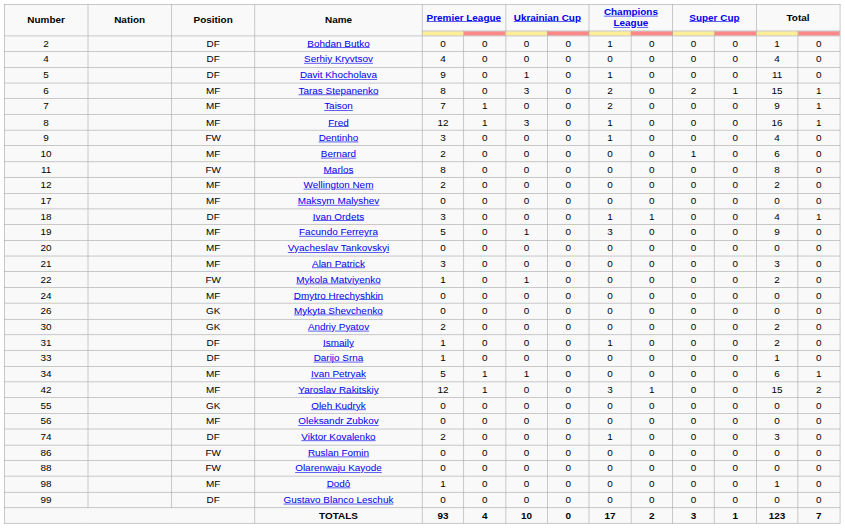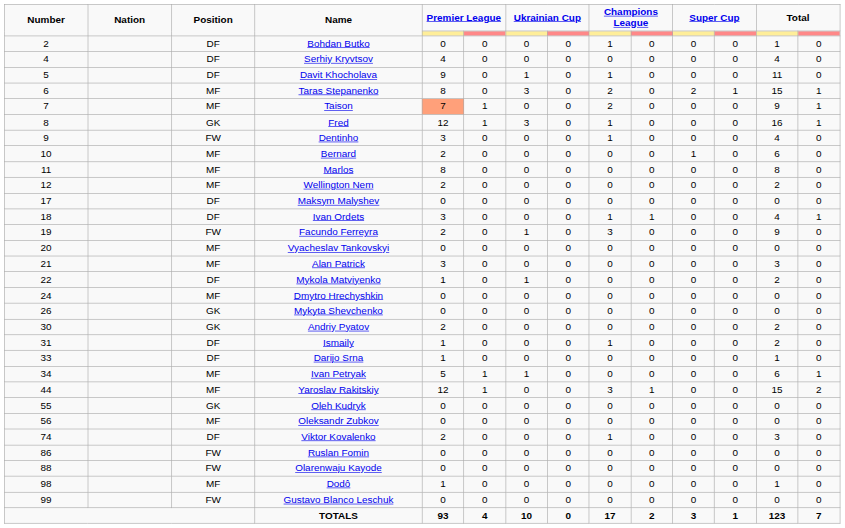 <table class="wikitable" style="font-size: 100%; text-align: center;">
 <tr>
 <td rowspan="2" width="10%" align="center"><strong>Number</strong></td>
 <td rowspan="2" width="10%" align="center"><strong>Nation</strong></td>
 <td rowspan="2" width="10%" align="center"><strong>Position</strong></td>
 <td rowspan="2" width="20%" align="center"><strong>Name</strong></td>
 <td colspan="2" align="center"><strong><a href='#'>Premier League</a></strong></td>
 <td colspan="2" align="center"><strong><a href='#'>Ukrainian Cup</a></strong></td>
 <td colspan="2" align="center"><strong><a href='#'>Champions League</a></strong></td>
 <td colspan="2" align="center"><strong><a href='#'>Super Cup</a></strong></td>
 <td colspan="2" align="center"><strong>Total</strong></td>
 </tr>
 <tr>
 <th width=60 style="background: #FFEE99"></th>
 <th width=60 style="background: #FF8888"></th>
 <th width=60 style="background: #FFEE99"></th>
 <th width=60 style="background: #FF8888"></th>
 <th width=60 style="background: #FFEE99"></th>
 <th width=60 style="background: #FF8888"></th>
 <th width=60 style="background: #FFEE99"></th>
 <th width=60 style="background: #FF8888"></th>
 <th width=60 style="background: #FFEE99"></th>
 <th width=60 style="background: #FF8888"></th>
 </tr>
 <tr>
 <td>2</td>
 <td></td>
 <td>DF</td>
 <td><a href='#'>Bohdan Butko</a></td>
 <td>0</td>
 <td>0</td>
 <td>0</td>
 <td>0</td>
 <td>1</td>
 <td>0</td>
 <td>0</td>
 <td>0</td>
 <td>1</td>
 <td>0</td>
 </tr>
 <tr>
 <td>4</td>
 <td></td>
 <td>DF</td>
 <td><a href='#'>Serhiy Kryvtsov</a></td>
 <td>4</td>
 <td>0</td>
 <td>0</td>
 <td>0</td>
 <td>0</td>
 <td>0</td>
 <td>0</td>
 <td>0</td>
 <td>4</td>
 <td>0</td>
 </tr>
 <tr>
 <td>5</td>
 <td></td>
 <td>DF</td>
 <td><a href='#'>Davit Khocholava</a></td>
 <td>9</td>
 <td>0</td>
 <td>1</td>
 <td>0</td>
 <td>1</td>
 <td>0</td>
 <td>0</td>
 <td>0</td>
 <td>11</td>
 <td>0</td>
 </tr>
 <tr>
 <td>6</td>
 <td></td>
 <td>MF</td>
 <td><a href='#'>Taras Stepanenko</a></td>
 <td>8</td>
 <td>0</td>
 <td>3</td>
 <td>0</td>
 <td>2</td>
 <td>0</td>
 <td>2</td>
 <td>1</td>
 <td>15</td>
 <td>1</td>
 </tr>
 <tr>
 <td>7</td>
 <td></td>
 <td>MF</td>
 <td><a href='#'>Taison</a></td>
-<td>7</td>
+<td style="background: lightsalmon;">7</td>
 <td>1</td>
 <td>0</td>
 <td>0</td>
 <td>2</td>
 <td>0</td>
 <td>0</td>
 <td>0</td>
 <td>9</td>
 <td>1</td>
 </tr>
 <tr>
 <td>8</td>
 <td></td>
-<td>MF</td>
+<td>GK</td>
 <td><a href='#'>Fred</a></td>
 <td>12</td>
 <td>1</td>
 <td>3</td>
 <td>0</td>
 <td>1</td>
 <td>0</td>
 <td>0</td>
 <td>0</td>
 <td>16</td>
 <td>1</td>
 </tr>
 <tr>
 <td>9</td>
 <td></td>
 <td>FW</td>
 <td><a href='#'>Dentinho</a></td>
 <td>3</td>
 <td>0</td>
 <td>0</td>
 <td>0</td>
 <td>1</td>
 <td>0</td>
 <td>0</td>
 <td>0</td>
 <td>4</td>
 <td>0</td>
 </tr>
 <tr>
 <td>10</td>
 <td></td>
 <td>MF</td>
 <td><a href='#'>Bernard</a></td>
 <td>2</td>
 <td>0</td>
 <td>0</td>
 <td>0</td>
 <td>0</td>
 <td>0</td>
 <td>1</td>
 <td>0</td>
 <td>6</td>
 <td>0</td>
 </tr>
 <tr>
 <td>11</td>
 <td></td>
-<td>FW</td>
+<td>MF</td>
 <td><a href='#'>Marlos</a></td>
 <td>8</td>
 <td>0</td>
 <td>0</td>
 <td>0</td>
 <td>0</td>
 <td>0</td>
 <td>0</td>
 <td>0</td>
 <td>8</td>
 <td>0</td>
 </tr>
 <tr>
 <td>12</td>
 <td></td>
 <td>MF</td>
 <td><a href='#'>Wellington Nem</a></td>
 <td>2</td>
 <td>0</td>
 <td>0</td>
 <td>0</td>
 <td>0</td>
 <td>0</td>
 <td>0</td>
 <td>0</td>
 <td>2</td>
 <td>0</td>
 </tr>
 <tr>
 <td>17</td>
 <td></td>
-<td>MF</td>
+<td>DF</td>
 <td><a href='#'>Maksym Malyshev</a></td>
 <td>0</td>
 <td>0</td>
 <td>0</td>
 <td>0</td>
 <td>0</td>
 <td>0</td>
 <td>0</td>
 <td>0</td>
 <td>0</td>
 <td>0</td>
 </tr>
 <tr>
 <td>18</td>
 <td></td>
 <td>DF</td>
 <td><a href='#'>Ivan Ordets</a></td>
 <td>3</td>
 <td>0</td>
 <td>0</td>
 <td>0</td>
 <td>1</td>
 <td>1</td>
 <td>0</td>
 <td>0</td>
 <td>4</td>
 <td>1</td>
 </tr>
 <tr>
 <td>19</td>
 <td></td>
-<td>MF</td>
+<td>FW</td>
 <td><a href='#'>Facundo Ferreyra</a></td>
-<td>5</td>
+<td>2</td>
 <td>0</td>
 <td>1</td>
 <td>0</td>
 <td>3</td>
 <td>0</td>
 <td>0</td>
 <td>0</td>
 <td>9</td>
 <td>0</td>
 </tr>
 <tr>
 <td>20</td>
 <td></td>
 <td>MF</td>
 <td><a href='#'>Vyacheslav Tankovskyi</a></td>
 <td>0</td>
 <td>0</td>
 <td>0</td>
 <td>0</td>
 <td>0</td>
 <td>0</td>
 <td>0</td>
 <td>0</td>
 <td>0</td>
 <td>0</td>
 </tr>
 <tr>
 <td>21</td>
 <td></td>
 <td>MF</td>
 <td><a href='#'>Alan Patrick</a></td>
 <td>3</td>
 <td>0</td>
 <td>0</td>
 <td>0</td>
 <td>0</td>
 <td>0</td>
 <td>0</td>
 <td>0</td>
 <td>3</td>
 <td>0</td>
 </tr>
 <tr>
 <td>22</td>
 <td></td>
-<td>FW</td>
+<td>DF</td>
 <td><a href='#'>Mykola Matviyenko</a></td>
 <td>1</td>
 <td>0</td>
 <td>1</td>
 <td>0</td>
 <td>0</td>
 <td>0</td>
 <td>0</td>
 <td>0</td>
 <td>2</td>
 <td>0</td>
 </tr>
 <tr>
 <td>24</td>
 <td></td>
 <td>MF</td>
 <td><a href='#'>Dmytro Hrechyshkin</a></td>
 <td>0</td>
 <td>0</td>
 <td>0</td>
 <td>0</td>
 <td>0</td>
 <td>0</td>
 <td>0</td>
 <td>0</td>
 <td>0</td>
 <td>0</td>
 </tr>
 <tr>
 <td>26</td>
 <td></td>
 <td>GK</td>
 <td><a href='#'>Mykyta Shevchenko</a></td>
 <td>0</td>
 <td>0</td>
 <td>0</td>
 <td>0</td>
 <td>0</td>
 <td>0</td>
 <td>0</td>
 <td>0</td>
 <td>0</td>
 <td>0</td>
 </tr>
 <tr>
 <td>30</td>
 <td></td>
 <td>GK</td>
 <td><a href='#'>Andriy Pyatov</a></td>
 <td>2</td>
 <td>0</td>
 <td>0</td>
 <td>0</td>
 <td>0</td>
 <td>0</td>
 <td>0</td>
 <td>0</td>
 <td>2</td>
 <td>0</td>
 </tr>
 <tr>
 <td>31</td>
 <td></td>
 <td>DF</td>
 <td><a href='#'>Ismaily</a></td>
 <td>1</td>
 <td>0</td>
 <td>0</td>
 <td>0</td>
 <td>1</td>
 <td>0</td>
 <td>0</td>
 <td>0</td>
 <td>2</td>
 <td>0</td>
 </tr>
 <tr>
 <td>33</td>
 <td></td>
 <td>DF</td>
 <td><a href='#'>Darijo Srna</a></td>
 <td>1</td>
 <td>0</td>
 <td>0</td>
 <td>0</td>
 <td>0</td>
 <td>0</td>
 <td>0</td>
 <td>0</td>
 <td>1</td>
 <td>0</td>
 </tr>
 <tr>
 <td>34</td>
 <td></td>
 <td>MF</td>
 <td><a href='#'>Ivan Petryak</a></td>
 <td>5</td>
 <td>1</td>
 <td>1</td>
 <td>0</td>
 <td>0</td>
 <td>0</td>
 <td>0</td>
 <td>0</td>
 <td>6</td>
 <td>1</td>
 </tr>
 <tr>
-<td>42</td>
+<td>44</td>
 <td></td>
 <td>MF</td>
 <td><a href='#'>Yaroslav Rakitskiy</a></td>
 <td>12</td>
 <td>1</td>
 <td>0</td>
 <td>0</td>
 <td>3</td>
 <td>1</td>
 <td>0</td>
 <td>0</td>
 <td>15</td>
 <td>2</td>
 </tr>
 <tr>
 <td>55</td>
 <td></td>
 <td>GK</td>
 <td><a href='#'>Oleh Kudryk</a></td>
 <td>0</td>
 <td>0</td>
 <td>0</td>
 <td>0</td>
 <td>0</td>
 <td>0</td>
 <td>0</td>
 <td>0</td>
 <td>0</td>
 <td>0</td>
 </tr>
 <tr>
 <td>56</td>
 <td></td>
 <td>MF</td>
 <td><a href='#'>Oleksandr Zubkov</a></td>
 <td>0</td>
 <td>0</td>
 <td>0</td>
 <td>0</td>
 <td>0</td>
 <td>0</td>
 <td>0</td>
 <td>0</td>
 <td>0</td>
 <td>0</td>
 </tr>
 <tr>
 <td>74</td>
 <td></td>
 <td>DF</td>
 <td><a href='#'>Viktor Kovalenko</a></td>
 <td>2</td>
 <td>0</td>
 <td>0</td>
 <td>0</td>
 <td>1</td>
 <td>0</td>
 <td>0</td>
 <td>0</td>
 <td>3</td>
 <td>0</td>
 </tr>
 <tr>
 <td>86</td>
 <td></td>
 <td>FW</td>
 <td><a href='#'>Ruslan Fomin</a></td>
 <td>0</td>
 <td>0</td>
 <td>0</td>
 <td>0</td>
 <td>0</td>
 <td>0</td>
 <td>0</td>
 <td>0</td>
 <td>0</td>
 <td>0</td>
 </tr>
 <tr>
 <td>88</td>
 <td></td>
 <td>FW</td>
 <td><a href='#'>Olarenwaju Kayode</a></td>
 <td>0</td>
 <td>0</td>
 <td>0</td>
 <td>0</td>
 <td>0</td>
 <td>0</td>
 <td>0</td>
 <td>0</td>
 <td>0</td>
 <td>0</td>
 </tr>
 <tr>
 <td>98</td>
 <td></td>
 <td>MF</td>
 <td><a href='#'>Dodô</a></td>
 <td>1</td>
 <td>0</td>
 <td>0</td>
 <td>0</td>
 <td>0</td>
 <td>0</td>
 <td>0</td>
 <td>0</td>
 <td>1</td>
 <td>0</td>
 </tr>
 <tr>
 <td>99</td>
 <td></td>
-<td>DF</td>
+<td>FW</td>
 <td><a href='#'>Gustavo Blanco Leschuk</a></td>
 <td>0</td>
 <td>0</td>
 <td>0</td>
 <td>0</td>
 <td>0</td>
 <td>0</td>
 <td>0</td>
 <td>0</td>
 <td>0</td>
 <td>0</td>
 </tr>
 <tr>
 <td colspan="3"></td>
 <td><strong>TOTALS</strong></td>
 <td><strong>93</strong></td>
 <td><strong>4</strong></td>
 <td><strong>10</strong></td>
 <td><strong>0</strong></td>
 <td><strong>17</strong></td>
 <td><strong>2</strong></td>
 <td><strong>3</strong></td>
 <td><strong>1</strong></td>
 <td><strong>123</strong></td>
 <td><strong>7</strong></td>
 </tr>
 </table>
